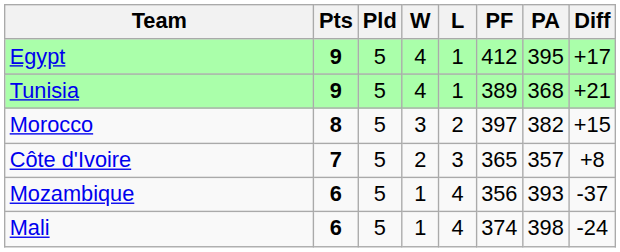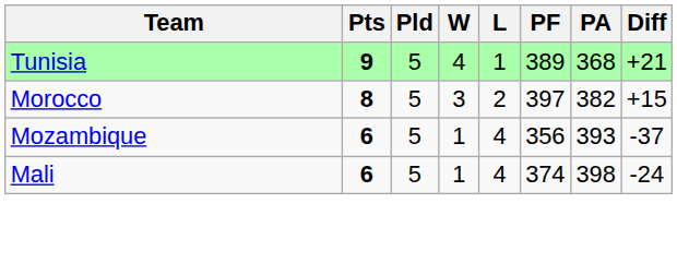 <table class=wikitable style="text-align:center">
 <tr>
 <th width=220>Team</th>
 <th width=20>Pts</th>
 <th width=20>Pld</th>
 <th width=20>W</th>
 <th width=20>L</th>
 <th width=20>PF</th>
 <th width=20>PA</th>
 <th width=20>Diff</th>
-</tr>
-<tr bgcolor=#aaffaa>
-<td align=left> <a href='#'>Egypt</a></td>
-<td><strong>9</strong></td>
-<td>5</td>
-<td>4</td>
-<td>1</td>
-<td>412</td>
-<td>395</td>
-<td>+17</td>
 </tr>
 <tr bgcolor=#aaffaa>
 <td align=left> <a href='#'>Tunisia</a></td>
 <td><strong>9</strong></td>
 <td>5</td>
 <td>4</td>
 <td>1</td>
 <td>389</td>
 <td>368</td>
 <td>+21</td>
 </tr>
 <tr bgcolor=>
 <td align=left> <a href='#'>Morocco</a></td>
 <td><strong>8</strong></td>
 <td>5</td>
 <td>3</td>
 <td>2</td>
 <td>397</td>
 <td>382</td>
 <td>+15</td>
 </tr>
 <tr bgcolor=>
-<td align=left> <a href='#'>Côte d'Ivoire</a></td>
-<td><strong>7</strong></td>
-<td>5</td>
-<td>2</td>
-<td>3</td>
-<td>365</td>
-<td>357</td>
-<td>+8</td>
-</tr>
-<tr bgcolor=>
 <td align=left> <a href='#'>Mozambique</a></td>
 <td><strong>6</strong></td>
 <td>5</td>
 <td>1</td>
 <td>4</td>
 <td>356</td>
 <td>393</td>
 <td>-37</td>
 </tr>
 <tr bgcolor=>
 <td align=left> <a href='#'>Mali</a></td>
 <td><strong>6</strong></td>
 <td>5</td>
 <td>1</td>
 <td>4</td>
 <td>374</td>
 <td>398</td>
 <td>-24</td>
 </tr>
 </table>
